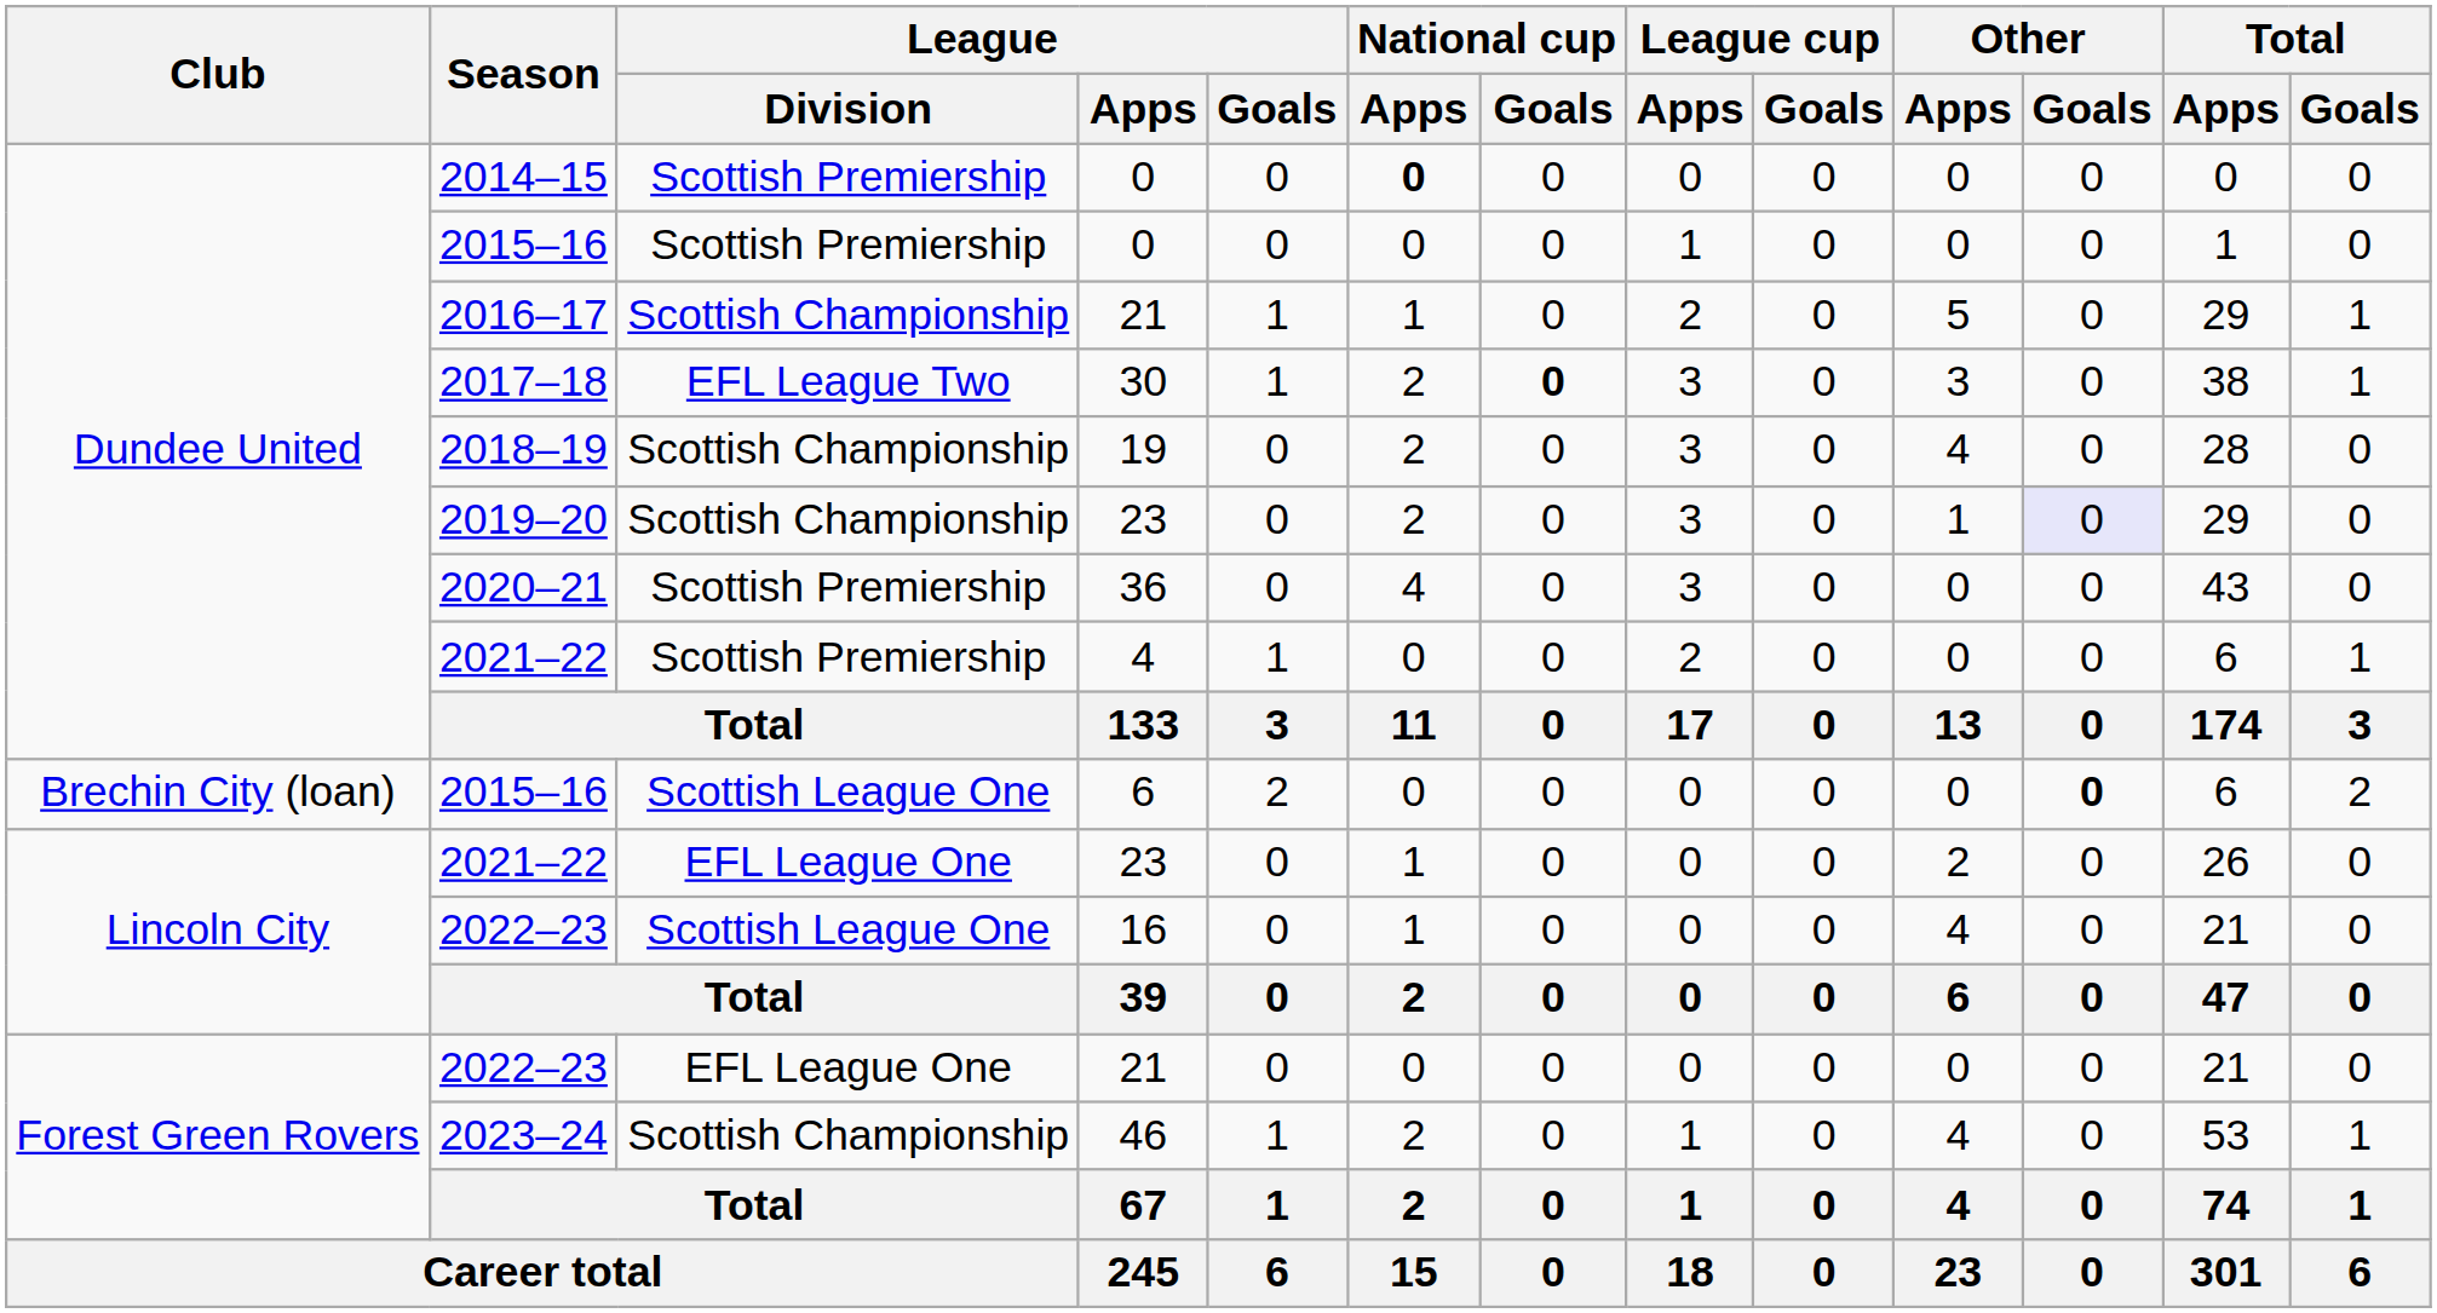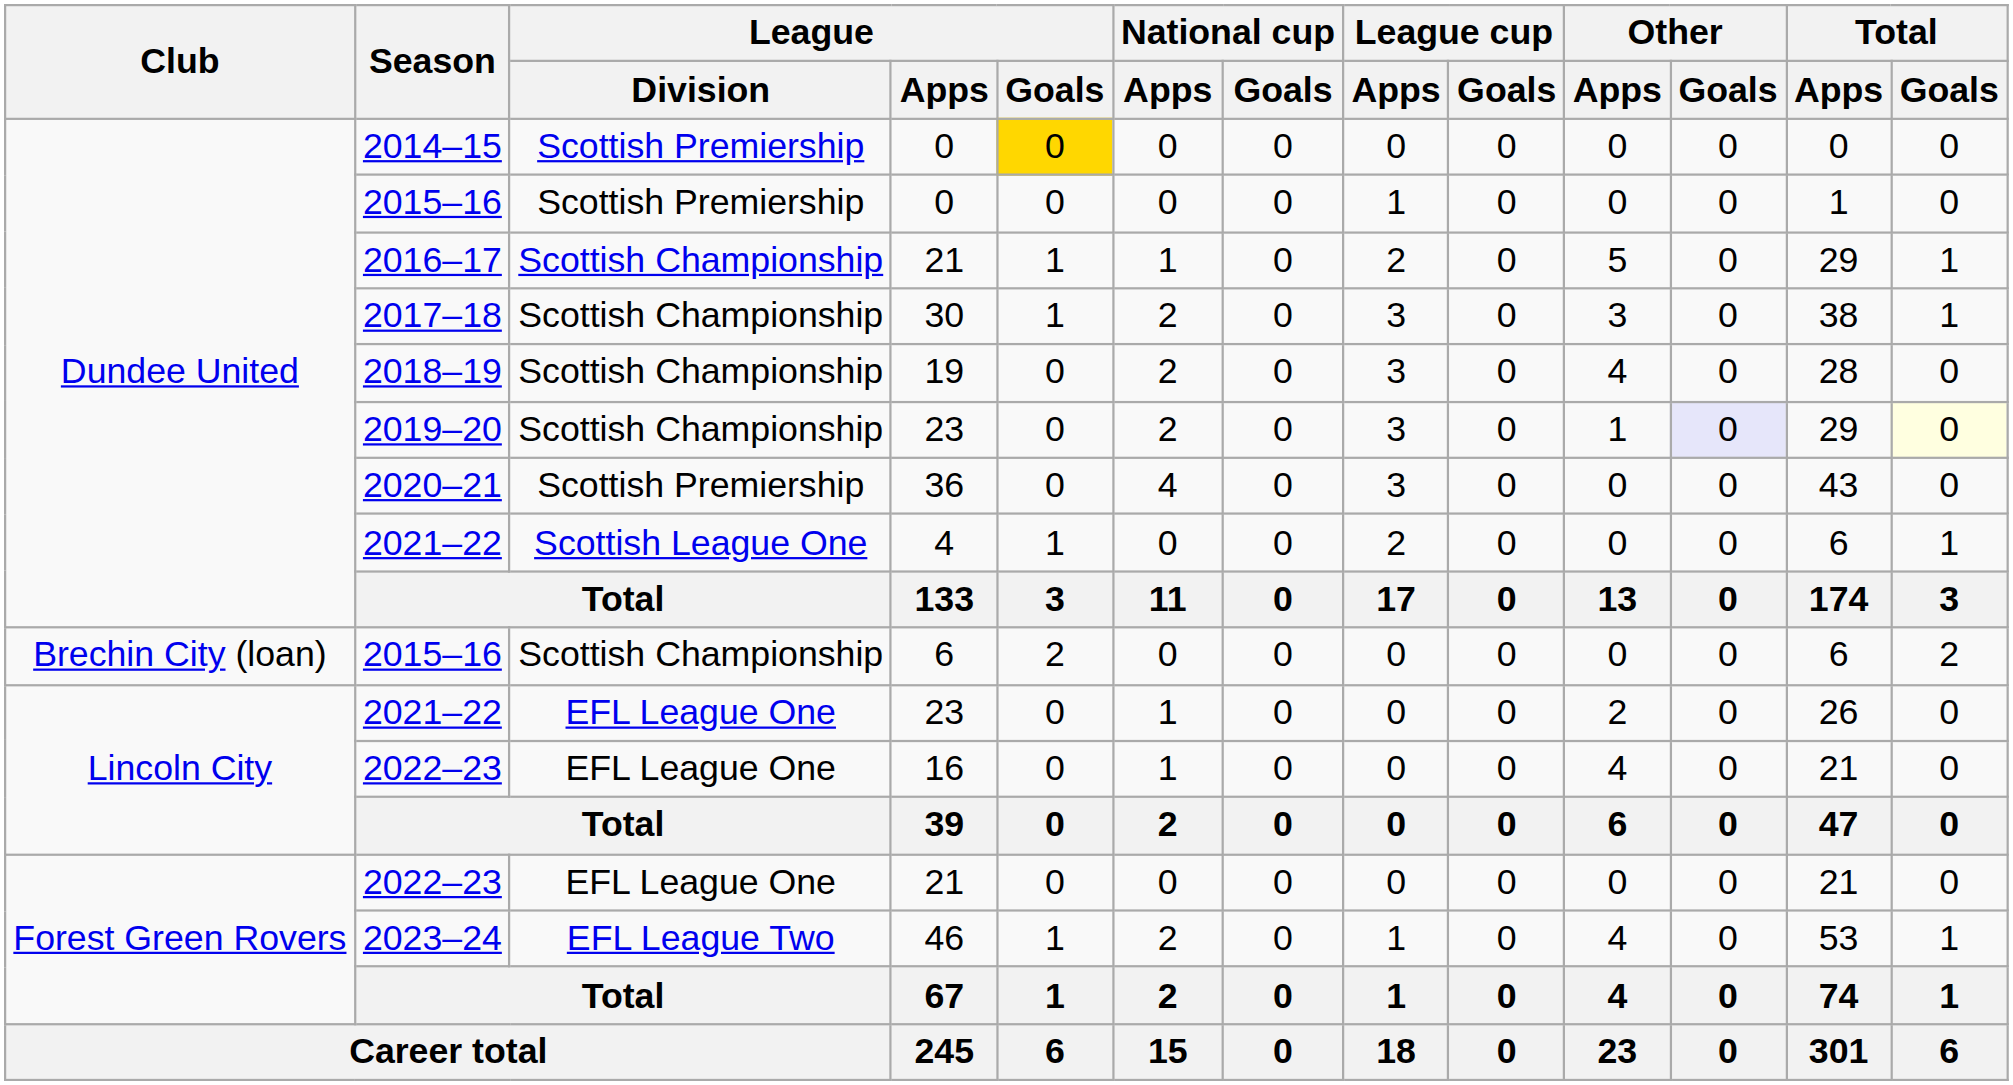 <table class="wikitable" style="text-align: center">
 <tr>
 <th rowspan="2">Club</th>
 <th rowspan="2">Season</th>
 <th colspan="3">League</th>
 <th colspan="2">National cup</th>
 <th colspan="2">League cup</th>
 <th colspan="2">Other</th>
 <th colspan="2">Total</th>
 </tr>
 <tr>
 <th>Division</th>
 <th>Apps</th>
 <th>Goals</th>
 <th>Apps</th>
 <th>Goals</th>
 <th>Apps</th>
 <th>Goals</th>
 <th>Apps</th>
 <th>Goals</th>
 <th>Apps</th>
 <th>Goals</th>
 </tr>
 <tr>
 <td rowspan="9"><a href='#'>Dundee United</a></td>
 <td><a href='#'>2014–15</a></td>
 <td><a href='#'>Scottish Premiership</a></td>
 <td>0</td>
+<td style="background: gold;">0</td>
 <td>0</td>
-<td><strong>0</strong></td>
 <td>0</td>
 <td>0</td>
 <td>0</td>
 <td>0</td>
 <td>0</td>
 <td>0</td>
 <td>0</td>
 </tr>
 <tr>
 <td><a href='#'>2015–16</a></td>
 <td>Scottish Premiership</td>
 <td>0</td>
 <td>0</td>
 <td>0</td>
 <td>0</td>
 <td>1</td>
 <td>0</td>
 <td>0</td>
 <td>0</td>
 <td>1</td>
 <td>0</td>
 </tr>
 <tr>
 <td><a href='#'>2016–17</a></td>
 <td><a href='#'>Scottish Championship</a></td>
 <td>21</td>
 <td>1</td>
 <td>1</td>
 <td>0</td>
 <td>2</td>
 <td>0</td>
 <td>5</td>
 <td>0</td>
 <td>29</td>
 <td>1</td>
 </tr>
 <tr>
 <td><a href='#'>2017–18</a></td>
-<td><a href='#'>EFL League Two</a></td>
+<td>Scottish Championship</td>
 <td>30</td>
 <td>1</td>
 <td>2</td>
-<td><strong>0</strong></td>
+<td>0</td>
 <td>3</td>
 <td>0</td>
 <td>3</td>
 <td>0</td>
 <td>38</td>
 <td>1</td>
 </tr>
 <tr>
 <td><a href='#'>2018–19</a></td>
 <td>Scottish Championship</td>
 <td>19</td>
 <td>0</td>
 <td>2</td>
 <td>0</td>
 <td>3</td>
 <td>0</td>
 <td>4</td>
 <td>0</td>
 <td>28</td>
 <td>0</td>
 </tr>
 <tr>
 <td><a href='#'>2019–20</a></td>
 <td>Scottish Championship</td>
 <td>23</td>
 <td>0</td>
 <td>2</td>
 <td>0</td>
 <td>3</td>
 <td>0</td>
 <td>1</td>
 <td style="background: lavender;">0</td>
 <td>29</td>
-<td>0</td>
+<td style="background: lightyellow;">0</td>
 </tr>
 <tr>
 <td><a href='#'>2020–21</a></td>
 <td>Scottish Premiership</td>
 <td>36</td>
 <td>0</td>
 <td>4</td>
 <td>0</td>
 <td>3</td>
 <td>0</td>
 <td>0</td>
 <td>0</td>
 <td>43</td>
 <td>0</td>
 </tr>
 <tr>
 <td><a href='#'>2021–22</a></td>
-<td>Scottish Premiership</td>
+<td><a href='#'>Scottish League One</a></td>
 <td>4</td>
 <td>1</td>
 <td>0</td>
 <td>0</td>
 <td>2</td>
 <td>0</td>
 <td>0</td>
 <td>0</td>
 <td>6</td>
 <td>1</td>
 </tr>
 <tr>
 <th colspan="2">Total</th>
 <th>133</th>
 <th>3</th>
 <th>11</th>
 <th>0</th>
 <th>17</th>
 <th>0</th>
 <th>13</th>
 <th>0</th>
 <th>174</th>
 <th>3</th>
 </tr>
 <tr>
 <td><a href='#'>Brechin City</a> (loan)</td>
 <td><a href='#'>2015–16</a></td>
-<td><a href='#'>Scottish League One</a></td>
+<td>Scottish Championship</td>
 <td>6</td>
 <td>2</td>
 <td>0</td>
 <td>0</td>
 <td>0</td>
 <td>0</td>
 <td>0</td>
-<td><strong>0</strong></td>
+<td>0</td>
 <td>6</td>
 <td>2</td>
 </tr>
 <tr>
 <td rowspan="3"><a href='#'>Lincoln City</a></td>
 <td><a href='#'>2021–22</a></td>
 <td><a href='#'>EFL League One</a></td>
 <td>23</td>
 <td>0</td>
 <td>1</td>
 <td>0</td>
 <td>0</td>
 <td>0</td>
 <td>2</td>
 <td>0</td>
 <td>26</td>
 <td>0</td>
 </tr>
 <tr>
 <td><a href='#'>2022–23</a></td>
-<td><a href='#'>Scottish League One</a></td>
+<td>EFL League One</td>
 <td>16</td>
 <td>0</td>
 <td>1</td>
 <td>0</td>
 <td>0</td>
 <td>0</td>
 <td>4</td>
 <td>0</td>
 <td>21</td>
 <td>0</td>
 </tr>
 <tr>
 <th colspan="2">Total</th>
 <th>39</th>
 <th>0</th>
 <th>2</th>
 <th>0</th>
 <th>0</th>
 <th>0</th>
 <th>6</th>
 <th>0</th>
 <th>47</th>
 <th>0</th>
 </tr>
 <tr>
 <td rowspan="3"><a href='#'>Forest Green Rovers</a></td>
 <td><a href='#'>2022–23</a></td>
 <td>EFL League One</td>
 <td>21</td>
 <td>0</td>
 <td>0</td>
 <td>0</td>
 <td>0</td>
 <td>0</td>
 <td>0</td>
 <td>0</td>
 <td>21</td>
 <td>0</td>
 </tr>
 <tr>
 <td><a href='#'>2023–24</a></td>
-<td>Scottish Championship</td>
+<td><a href='#'>EFL League Two</a></td>
 <td>46</td>
 <td>1</td>
 <td>2</td>
 <td>0</td>
 <td>1</td>
 <td>0</td>
 <td>4</td>
 <td>0</td>
 <td>53</td>
 <td>1</td>
 </tr>
 <tr>
 <th colspan="2">Total</th>
 <th>67</th>
 <th>1</th>
 <th>2</th>
 <th>0</th>
 <th>1</th>
 <th>0</th>
 <th>4</th>
 <th>0</th>
 <th>74</th>
 <th>1</th>
 </tr>
 <tr>
 <th colspan="3">Career total</th>
 <th>245</th>
 <th>6</th>
 <th>15</th>
 <th>0</th>
 <th>18</th>
 <th>0</th>
 <th>23</th>
 <th>0</th>
 <th>301</th>
 <th>6</th>
 </tr>
 </table>
